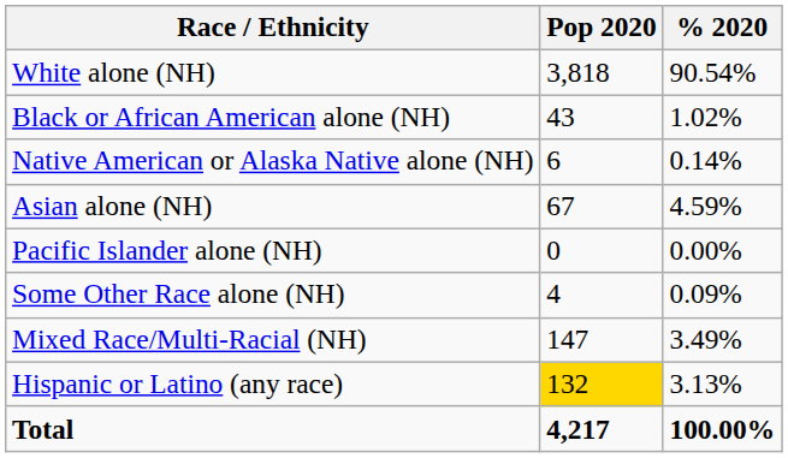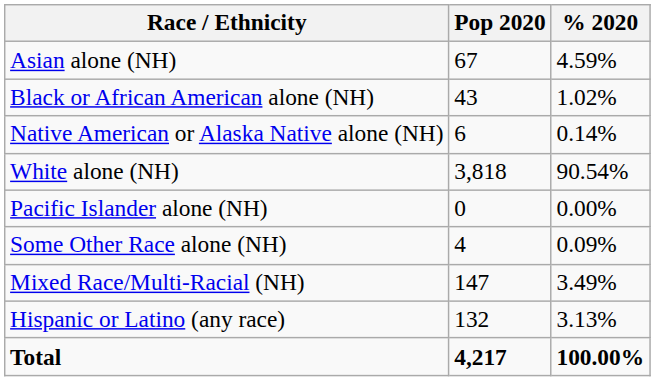 <table class="wikitable">
 <tr>
 <th>Race / Ethnicity</th>
 <th>Pop 2020</th>
 <th>% 2020</th>
 </tr>
 <tr>
-<td><a href='#'>White</a> alone (NH)</td>
-<td>3,818</td>
-<td>90.54%</td>
+<td><a href='#'>Asian</a> alone (NH)</td>
+<td>67</td>
+<td>4.59%</td>
 </tr>
 <tr>
 <td><a href='#'>Black or African American</a> alone (NH)</td>
 <td>43</td>
 <td>1.02%</td>
 </tr>
 <tr>
 <td><a href='#'>Native American</a> or <a href='#'>Alaska Native</a> alone (NH)</td>
 <td>6</td>
 <td>0.14%</td>
 </tr>
 <tr>
-<td><a href='#'>Asian</a> alone (NH)</td>
-<td>67</td>
-<td>4.59%</td>
+<td><a href='#'>White</a> alone (NH)</td>
+<td>3,818</td>
+<td>90.54%</td>
 </tr>
 <tr>
 <td><a href='#'>Pacific Islander</a> alone (NH)</td>
 <td>0</td>
 <td>0.00%</td>
 </tr>
 <tr>
 <td><a href='#'>Some Other Race</a> alone (NH)</td>
 <td>4</td>
 <td>0.09%</td>
 </tr>
 <tr>
 <td><a href='#'>Mixed Race/Multi-Racial</a> (NH)</td>
 <td>147</td>
 <td>3.49%</td>
 </tr>
 <tr>
 <td><a href='#'>Hispanic or Latino</a> (any race)</td>
-<td style="background: gold;">132</td>
+<td>132</td>
 <td>3.13%</td>
 </tr>
 <tr>
 <td><strong>Total</strong></td>
 <td><strong>4,217</strong></td>
 <td><strong>100.00%</strong></td>
 </tr>
 </table>
